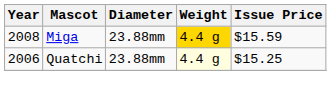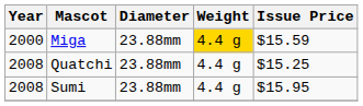 <table class="wikitable">
 <tr>
 <th>Year</th>
 <th>Mascot</th>
 <th>Diameter</th>
 <th>Weight</th>
 <th>Issue Price</th>
 </tr>
 <tr>
-<td>2008</td>
+<td>2000</td>
 <td><a href='#'>Miga</a></td>
 <td>23.88mm</td>
 <td style="background: gold;">4.4 g</td>
 <td>$15.59</td>
 </tr>
 <tr>
-<td>2006</td>
+<td>2008</td>
 <td>Quatchi</td>
 <td>23.88mm</td>
-<td style="background: lightyellow;">4.4 g</td>
+<td>4.4 g</td>
 <td>$15.25</td>
+</tr>
+<tr>
+<td>2008</td>
+<td>Sumi</td>
+<td>23.88mm</td>
+<td>4.4 g</td>
+<td>$15.95</td>
 </tr>
 <tr>
 </tr>
 </table>
